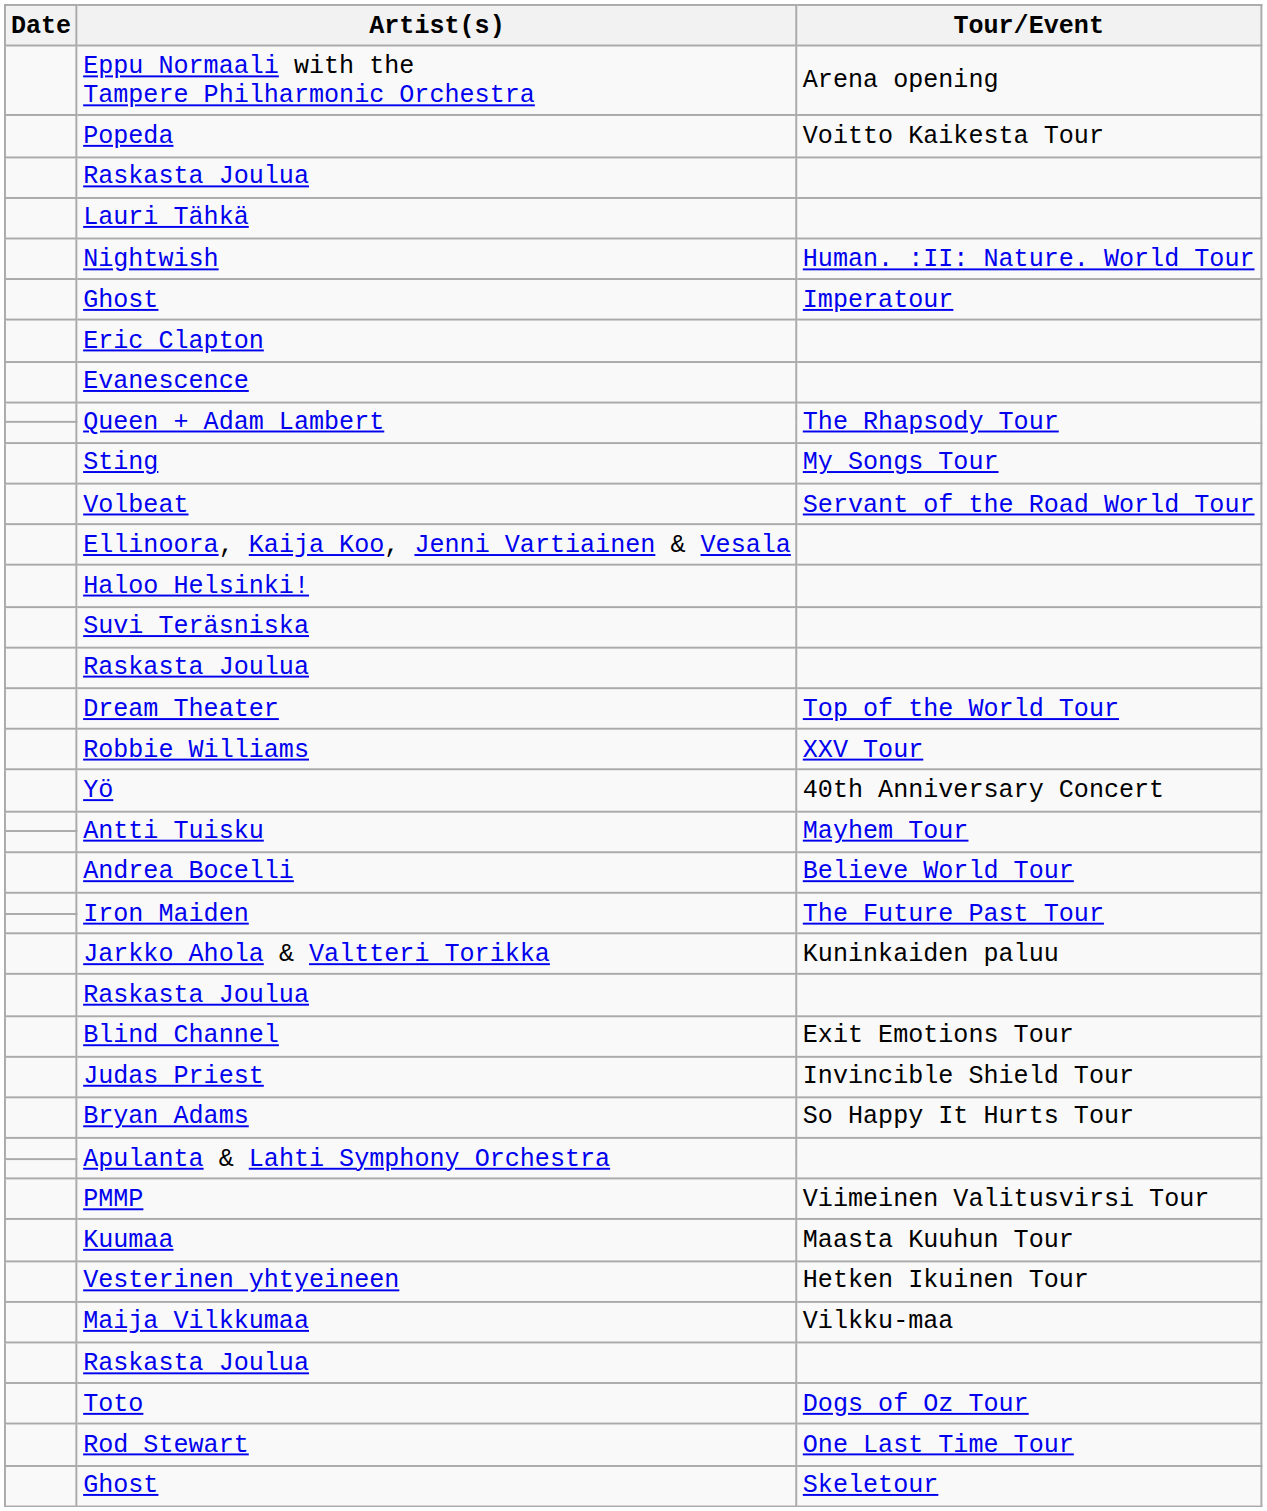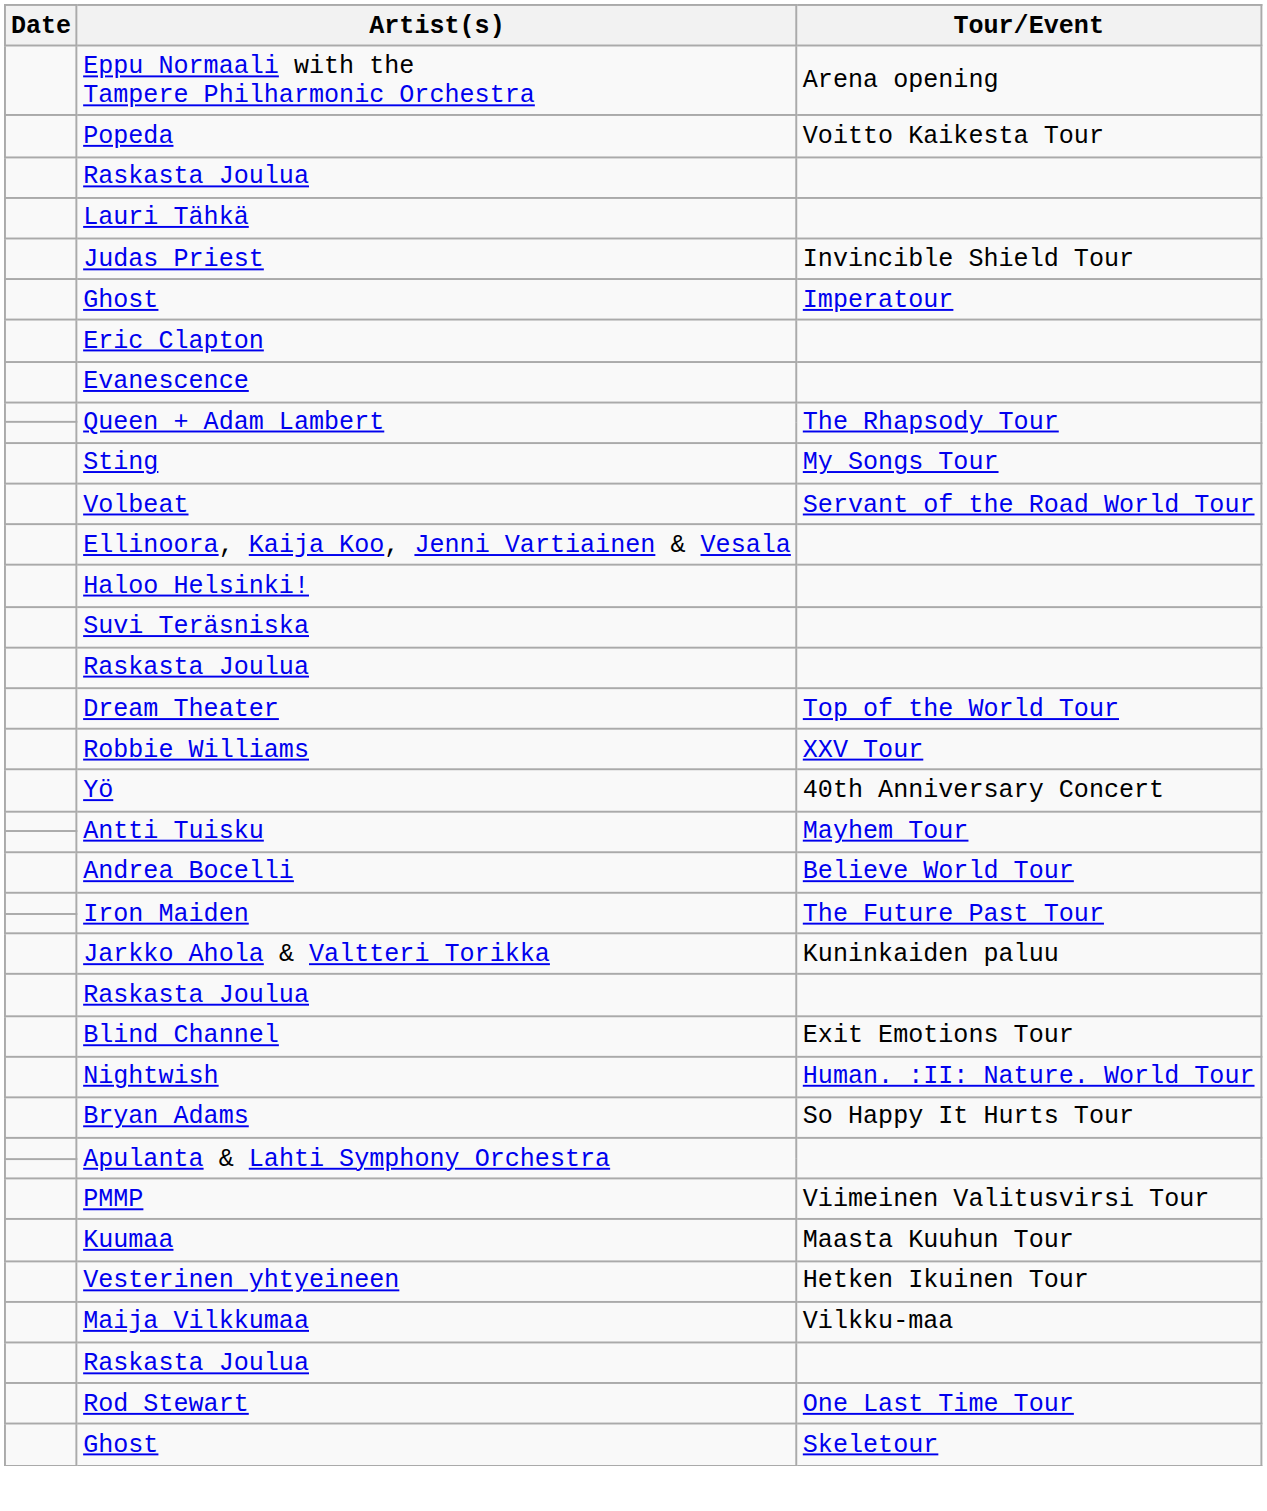 <table class="wikitable sortable" style="text-align: left;">
 <tr>
 <th>Date</th>
 <th>Artist(s)</th>
 <th>Tour/Event</th>
 </tr>
 <tr>
 <td></td>
 <td><a href='#'>Eppu Normaali</a> with the <br><a href='#'>Tampere Philharmonic Orchestra</a></td>
 <td>Arena opening</td>
 </tr>
 <tr>
 <td></td>
 <td><a href='#'>Popeda</a></td>
 <td>Voitto Kaikesta Tour</td>
 </tr>
 <tr>
 <td></td>
 <td><a href='#'>Raskasta Joulua</a></td>
 <td></td>
 </tr>
 <tr>
 <td></td>
 <td><a href='#'>Lauri Tähkä</a></td>
 <td></td>
 </tr>
 <tr>
 <td></td>
-<td><a href='#'>Nightwish</a></td>
-<td><a href='#'>Human. :II: Nature. World Tour</a></td>
+<td><a href='#'>Judas Priest</a></td>
+<td>Invincible Shield Tour</td>
 </tr>
 <tr>
 <td></td>
 <td><a href='#'>Ghost</a></td>
 <td><a href='#'>Imperatour</a></td>
 </tr>
 <tr>
 <td></td>
 <td><a href='#'>Eric Clapton</a></td>
 <td></td>
 </tr>
 <tr>
 <td></td>
 <td><a href='#'>Evanescence</a></td>
 <td></td>
 </tr>
 <tr>
 <td></td>
 <td rowspan=2><a href='#'>Queen + Adam Lambert</a></td>
 <td rowspan=2><a href='#'>The Rhapsody Tour</a></td>
 </tr>
 <tr>
 <td></td>
 </tr>
 <tr>
 <td></td>
 <td><a href='#'>Sting</a></td>
 <td><a href='#'>My Songs Tour</a></td>
 </tr>
 <tr>
 <td></td>
 <td><a href='#'>Volbeat</a></td>
 <td><a href='#'>Servant of the Road World Tour</a></td>
 </tr>
 <tr>
 <td></td>
 <td><a href='#'>Ellinoora</a>, <a href='#'>Kaija Koo</a>, <a href='#'>Jenni Vartiainen</a> & <a href='#'>Vesala</a></td>
 <td></td>
 </tr>
 <tr>
 <td></td>
 <td><a href='#'>Haloo Helsinki!</a></td>
 <td></td>
 </tr>
 <tr>
 <td></td>
 <td><a href='#'>Suvi Teräsniska</a></td>
 <td></td>
 </tr>
 <tr>
 <td></td>
 <td><a href='#'>Raskasta Joulua</a></td>
 <td></td>
 </tr>
 <tr>
 <td></td>
 <td><a href='#'>Dream Theater</a></td>
 <td><a href='#'>Top of the World Tour</a></td>
 </tr>
 <tr>
 <td></td>
 <td><a href='#'>Robbie Williams</a></td>
 <td><a href='#'>XXV Tour</a></td>
 </tr>
 <tr>
 <td></td>
 <td><a href='#'>Yö</a></td>
 <td>40th Anniversary Concert</td>
 </tr>
 <tr>
 <td></td>
 <td rowspan=2><a href='#'>Antti Tuisku</a></td>
 <td rowspan=2><a href='#'>Mayhem Tour</a></td>
 </tr>
 <tr>
 <td></td>
 </tr>
 <tr>
 <td></td>
 <td><a href='#'>Andrea Bocelli</a></td>
 <td><a href='#'>Believe World Tour</a></td>
 </tr>
 <tr>
 <td></td>
 <td rowspan=2><a href='#'>Iron Maiden</a></td>
 <td rowspan=2><a href='#'>The Future Past Tour</a></td>
 </tr>
 <tr>
 <td></td>
 </tr>
 <tr>
 <td></td>
 <td><a href='#'>Jarkko Ahola</a> & <a href='#'>Valtteri Torikka</a></td>
 <td>Kuninkaiden paluu</td>
 </tr>
 <tr>
 <td></td>
 <td><a href='#'>Raskasta Joulua</a></td>
 <td></td>
 </tr>
 <tr>
 <td></td>
 <td><a href='#'>Blind Channel</a></td>
 <td>Exit Emotions Tour</td>
 </tr>
 <tr>
 <td></td>
-<td><a href='#'>Judas Priest</a></td>
-<td>Invincible Shield Tour</td>
+<td><a href='#'>Nightwish</a></td>
+<td><a href='#'>Human. :II: Nature. World Tour</a></td>
 </tr>
 <tr>
 <td></td>
 <td><a href='#'>Bryan Adams</a></td>
 <td>So Happy It Hurts Tour</td>
 </tr>
 <tr>
 <td></td>
 <td rowspan=2><a href='#'>Apulanta</a> & <a href='#'>Lahti Symphony Orchestra</a></td>
 <td rowspan=2></td>
 </tr>
 <tr>
 <td></td>
 </tr>
 <tr>
 <td></td>
 <td><a href='#'>PMMP</a></td>
 <td>Viimeinen Valitusvirsi Tour</td>
 </tr>
 <tr>
 <td></td>
 <td><a href='#'>Kuumaa</a></td>
 <td>Maasta Kuuhun Tour</td>
 </tr>
 <tr>
 <td></td>
 <td><a href='#'>Vesterinen yhtyeineen</a></td>
 <td>Hetken Ikuinen Tour</td>
 </tr>
 <tr>
 <td></td>
 <td><a href='#'>Maija Vilkkumaa</a></td>
 <td>Vilkku-maa</td>
 </tr>
 <tr>
 <td></td>
 <td><a href='#'>Raskasta Joulua</a></td>
 <td></td>
 </tr>
 <tr>
 <td></td>
-<td><a href='#'>Toto</a></td>
-<td><a href='#'>Dogs of Oz Tour</a></td>
-</tr>
-<tr>
-<td></td>
 <td><a href='#'>Rod Stewart</a></td>
 <td><a href='#'>One Last Time Tour</a></td>
 </tr>
 <tr>
 <td></td>
 <td><a href='#'>Ghost</a></td>
 <td><a href='#'>Skeletour</a></td>
 </tr>
 </table>
